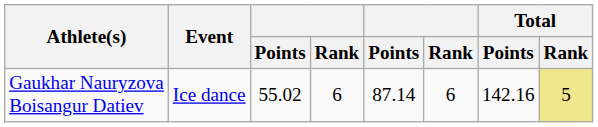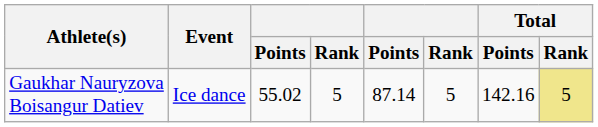 <table class="wikitable" style="font-size:90%">
 <tr>
 <th rowspan="2">Athlete(s)</th>
 <th rowspan="2">Event</th>
 <th colspan="2"></th>
 <th colspan="2"></th>
 <th colspan="2">Total</th>
 </tr>
 <tr>
 <th>Points</th>
 <th>Rank</th>
 <th>Points</th>
 <th>Rank</th>
 <th>Points</th>
 <th>Rank</th>
 </tr>
 <tr align="center">
 <td align="left"><a href='#'>Gaukhar Nauryzova</a><br><a href='#'>Boisangur Datiev</a></td>
 <td align="left"><a href='#'>Ice dance</a></td>
 <td>55.02</td>
-<td>6</td>
+<td>5</td>
 <td>87.14</td>
-<td>6</td>
+<td>5</td>
 <td>142.16</td>
 <td style="background: khaki;">5</td>
 </tr>
 </table>
